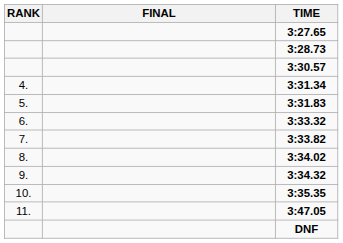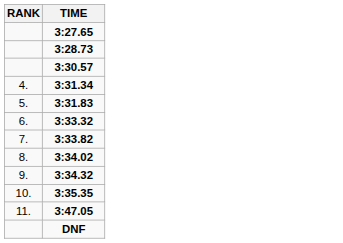 <table class="wikitable" style="border-collapse: collapse; font-size: 90%;">
 <tr>
 <th>RANK</th>
-<th style="width: 20em">FINAL</th>
 <th style="width: 5em">TIME</th>
 </tr>
 <tr>
 <td align="center"></td>
-<td></td>
 <td align="center"><strong>3:27.65</strong> </td>
 </tr>
 <tr>
 <td align="center"></td>
-<td></td>
 <td align="center"><strong>3:28.73</strong></td>
 </tr>
 <tr>
 <td align="center"></td>
-<td></td>
 <td align="center"><strong>3:30.57</strong></td>
 </tr>
 <tr>
 <td align="center">4.</td>
-<td></td>
 <td align="center"><strong>3:31.34</strong></td>
 </tr>
 <tr>
 <td align="center">5.</td>
-<td></td>
 <td align="center"><strong>3:31.83</strong></td>
 </tr>
 <tr>
 <td align="center">6.</td>
-<td></td>
 <td align="center"><strong>3:33.32</strong></td>
 </tr>
 <tr>
 <td align="center">7.</td>
-<td></td>
 <td align="center"><strong>3:33.82</strong></td>
 </tr>
 <tr>
 <td align="center">8.</td>
-<td></td>
 <td align="center"><strong>3:34.02</strong></td>
 </tr>
 <tr>
 <td align="center">9.</td>
-<td></td>
 <td align="center"><strong>3:34.32</strong></td>
 </tr>
 <tr>
 <td align="center">10.</td>
-<td></td>
 <td align="center"><strong>3:35.35</strong></td>
 </tr>
 <tr>
 <td align="center">11.</td>
-<td></td>
 <td align="center"><strong>3:47.05</strong></td>
 </tr>
 <tr>
 <td align="center"></td>
-<td></td>
 <td align="center"><strong>DNF</strong></td>
 </tr>
 </table>
